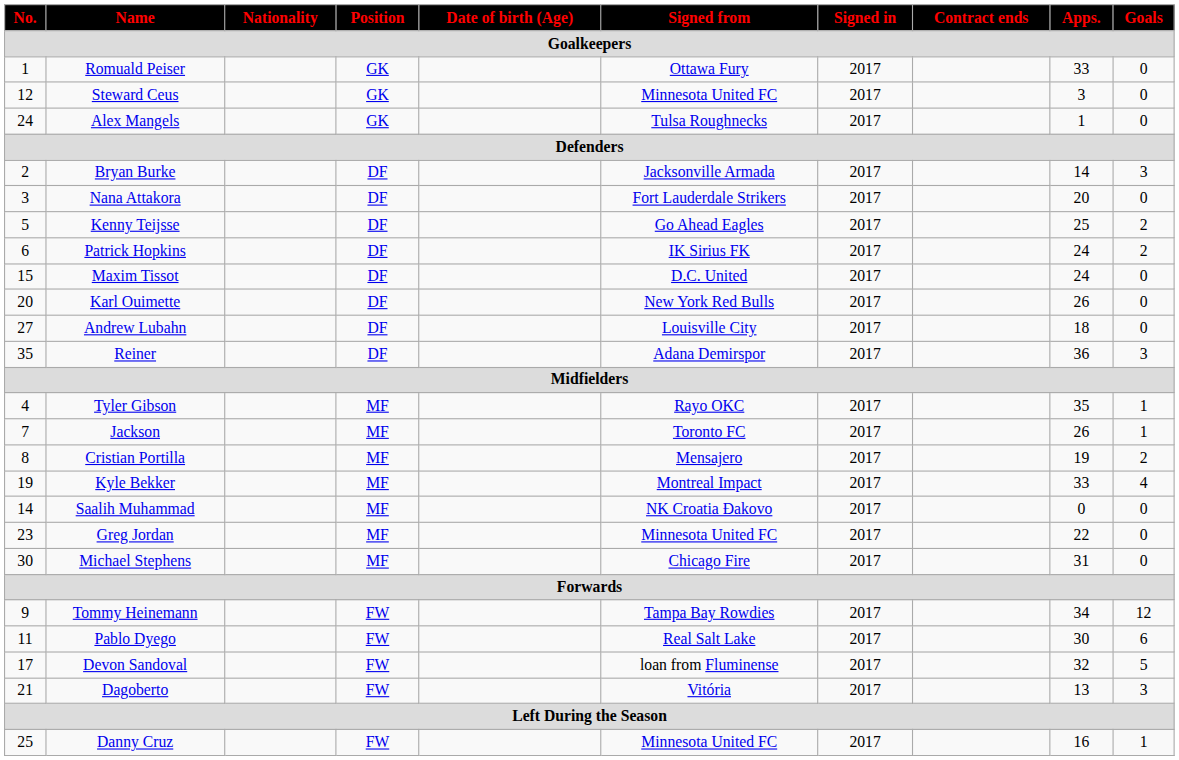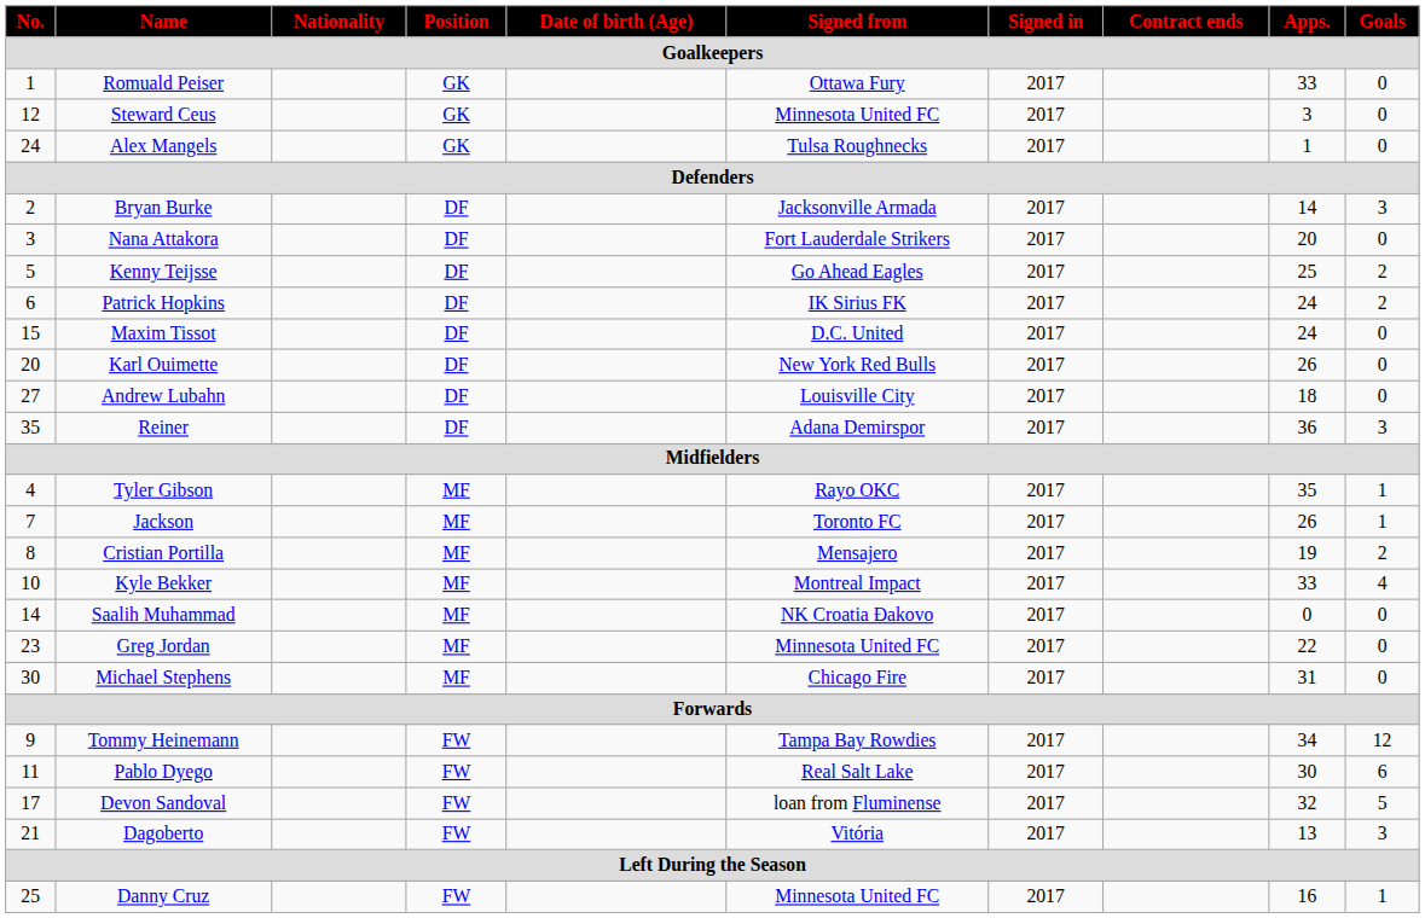 <table class="wikitable"  style="text-align:center; font-size:90%; width:85%;">
 <tr>
 <th style="background:#000; color:red; text-align:center;">No.</th>
 <th style="background:#000; color:red; text-align:center;">Name</th>
 <th style="background:#000; color:red; text-align:center;">Nationality</th>
 <th style="background:#000; color:red; text-align:center;">Position</th>
 <th style="background:#000; color:red; text-align:center;">Date of birth (Age)</th>
 <th style="background:#000; color:red; text-align:center;">Signed from</th>
 <th style="background:#000; color:red; text-align:center;">Signed in</th>
 <th style="background:#000; color:red; text-align:center;">Contract ends</th>
 <th style="background:#000; color:red; text-align:center;">Apps.</th>
 <th style="background:#000; color:red; text-align:center;">Goals</th>
 </tr>
 <tr>
 <th colspan="11"  style="background:#dcdcdc; text-align:center;">Goalkeepers</th>
 </tr>
 <tr>
 <td>1</td>
 <td><a href='#'>Romuald Peiser</a></td>
 <td></td>
 <td><a href='#'>GK</a></td>
 <td></td>
 <td><a href='#'>Ottawa Fury</a></td>
 <td>2017</td>
 <td></td>
 <td>33</td>
 <td>0</td>
 </tr>
 <tr>
 <td>12</td>
 <td><a href='#'>Steward Ceus</a></td>
 <td></td>
 <td><a href='#'>GK</a></td>
 <td></td>
 <td><a href='#'>Minnesota United FC</a></td>
 <td>2017</td>
 <td></td>
 <td>3</td>
 <td>0</td>
 </tr>
 <tr>
 <td>24</td>
 <td><a href='#'>Alex Mangels</a></td>
 <td></td>
 <td><a href='#'>GK</a></td>
 <td></td>
 <td><a href='#'>Tulsa Roughnecks</a></td>
 <td>2017</td>
 <td></td>
 <td>1</td>
 <td>0</td>
 </tr>
 <tr>
 <th colspan="11"  style="background:#dcdcdc; text-align:center;">Defenders</th>
 </tr>
 <tr>
 <td>2</td>
 <td><a href='#'>Bryan Burke</a></td>
 <td></td>
 <td><a href='#'>DF</a></td>
 <td></td>
 <td><a href='#'>Jacksonville Armada</a></td>
 <td>2017</td>
 <td></td>
 <td>14</td>
 <td>3</td>
 </tr>
 <tr>
 <td>3</td>
 <td><a href='#'>Nana Attakora</a></td>
 <td></td>
 <td><a href='#'>DF</a></td>
 <td></td>
 <td><a href='#'>Fort Lauderdale Strikers</a></td>
 <td>2017</td>
 <td></td>
 <td>20</td>
 <td>0</td>
 </tr>
 <tr>
 <td>5</td>
 <td><a href='#'>Kenny Teijsse</a></td>
 <td></td>
 <td><a href='#'>DF</a></td>
 <td></td>
 <td><a href='#'>Go Ahead Eagles</a></td>
 <td>2017</td>
 <td></td>
 <td>25</td>
 <td>2</td>
 </tr>
 <tr>
 <td>6</td>
 <td><a href='#'>Patrick Hopkins</a></td>
 <td></td>
 <td><a href='#'>DF</a></td>
 <td></td>
 <td><a href='#'>IK Sirius FK</a></td>
 <td>2017</td>
 <td></td>
 <td>24</td>
 <td>2</td>
 </tr>
 <tr>
 <td>15</td>
 <td><a href='#'>Maxim Tissot</a></td>
 <td></td>
 <td><a href='#'>DF</a></td>
 <td></td>
 <td><a href='#'>D.C. United</a></td>
 <td>2017</td>
 <td></td>
 <td>24</td>
 <td>0</td>
 </tr>
 <tr>
 <td>20</td>
 <td><a href='#'>Karl Ouimette</a></td>
 <td></td>
 <td><a href='#'>DF</a></td>
 <td></td>
 <td><a href='#'>New York Red Bulls</a></td>
 <td>2017</td>
 <td></td>
 <td>26</td>
 <td>0</td>
 </tr>
 <tr>
 <td>27</td>
 <td><a href='#'>Andrew Lubahn</a></td>
 <td></td>
 <td><a href='#'>DF</a></td>
 <td></td>
 <td><a href='#'>Louisville City</a></td>
 <td>2017</td>
 <td></td>
 <td>18</td>
 <td>0</td>
 </tr>
 <tr>
 <td>35</td>
 <td><a href='#'>Reiner</a></td>
 <td></td>
 <td><a href='#'>DF</a></td>
 <td></td>
 <td><a href='#'>Adana Demirspor</a></td>
 <td>2017</td>
 <td></td>
 <td>36</td>
 <td>3</td>
 </tr>
 <tr>
 <th colspan="11"  style="background:#dcdcdc; text-align:center;">Midfielders</th>
 </tr>
 <tr>
 <td>4</td>
 <td><a href='#'>Tyler Gibson</a></td>
 <td></td>
 <td><a href='#'>MF</a></td>
 <td></td>
 <td><a href='#'>Rayo OKC</a></td>
 <td>2017</td>
 <td></td>
 <td>35</td>
 <td>1</td>
 </tr>
 <tr>
 <td>7</td>
 <td><a href='#'>Jackson</a></td>
 <td></td>
 <td><a href='#'>MF</a></td>
 <td></td>
 <td><a href='#'>Toronto FC</a></td>
 <td>2017</td>
 <td></td>
 <td>26</td>
 <td>1</td>
 </tr>
 <tr>
 <td>8</td>
 <td><a href='#'>Cristian Portilla</a></td>
 <td></td>
 <td><a href='#'>MF</a></td>
 <td></td>
 <td><a href='#'>Mensajero</a></td>
 <td>2017</td>
 <td></td>
 <td>19</td>
 <td>2</td>
 </tr>
 <tr>
-<td>19</td>
+<td>10</td>
 <td><a href='#'>Kyle Bekker</a></td>
 <td></td>
 <td><a href='#'>MF</a></td>
 <td></td>
 <td><a href='#'>Montreal Impact</a></td>
 <td>2017</td>
 <td></td>
 <td>33</td>
 <td>4</td>
 </tr>
 <tr>
 <td>14</td>
 <td><a href='#'>Saalih Muhammad</a></td>
 <td></td>
 <td><a href='#'>MF</a></td>
 <td></td>
 <td><a href='#'>NK Croatia Đakovo</a></td>
 <td>2017</td>
 <td></td>
 <td>0</td>
 <td>0</td>
 </tr>
 <tr>
 <td>23</td>
 <td><a href='#'>Greg Jordan</a></td>
 <td></td>
 <td><a href='#'>MF</a></td>
 <td></td>
 <td><a href='#'>Minnesota United FC</a></td>
 <td>2017</td>
 <td></td>
 <td>22</td>
 <td>0</td>
 </tr>
 <tr>
 <td>30</td>
 <td><a href='#'>Michael Stephens</a></td>
 <td></td>
 <td><a href='#'>MF</a></td>
 <td></td>
 <td><a href='#'>Chicago Fire</a></td>
 <td>2017</td>
 <td></td>
 <td>31</td>
 <td>0</td>
 </tr>
 <tr>
 <th colspan="11"  style="background:#dcdcdc; text-align:center;">Forwards</th>
 </tr>
 <tr>
 <td>9</td>
 <td><a href='#'>Tommy Heinemann</a></td>
 <td></td>
 <td><a href='#'>FW</a></td>
 <td></td>
 <td><a href='#'>Tampa Bay Rowdies</a></td>
 <td>2017</td>
 <td></td>
 <td>34</td>
 <td>12</td>
 </tr>
 <tr>
 <td>11</td>
 <td><a href='#'>Pablo Dyego</a></td>
 <td></td>
 <td><a href='#'>FW</a></td>
 <td></td>
 <td><a href='#'>Real Salt Lake</a></td>
 <td>2017</td>
 <td></td>
 <td>30</td>
 <td>6</td>
 </tr>
 <tr>
 <td>17</td>
 <td><a href='#'>Devon Sandoval</a></td>
 <td></td>
 <td><a href='#'>FW</a></td>
 <td></td>
 <td>loan from <a href='#'>Fluminense</a></td>
 <td>2017</td>
 <td></td>
 <td>32</td>
 <td>5</td>
 </tr>
 <tr>
 <td>21</td>
 <td><a href='#'>Dagoberto</a></td>
 <td></td>
 <td><a href='#'>FW</a></td>
 <td></td>
 <td><a href='#'>Vitória</a></td>
 <td>2017</td>
 <td></td>
 <td>13</td>
 <td>3</td>
 </tr>
 <tr>
 <th colspan="11"  style="background:#dcdcdc; text-align:center;">Left During the Season</th>
 </tr>
 <tr>
 <td>25</td>
 <td><a href='#'>Danny Cruz</a></td>
 <td></td>
 <td><a href='#'>FW</a></td>
 <td></td>
 <td><a href='#'>Minnesota United FC</a></td>
 <td>2017</td>
 <td></td>
 <td>16</td>
 <td>1</td>
 </tr>
 </table>
